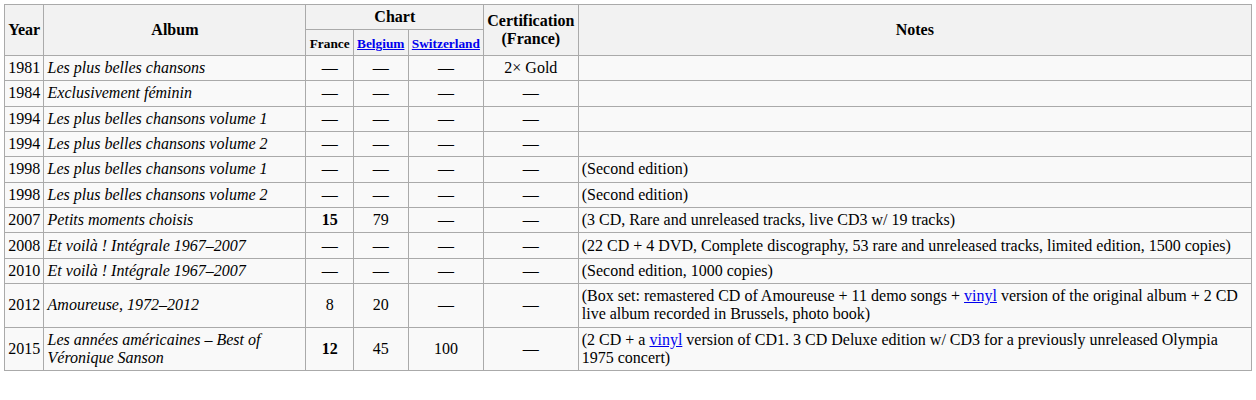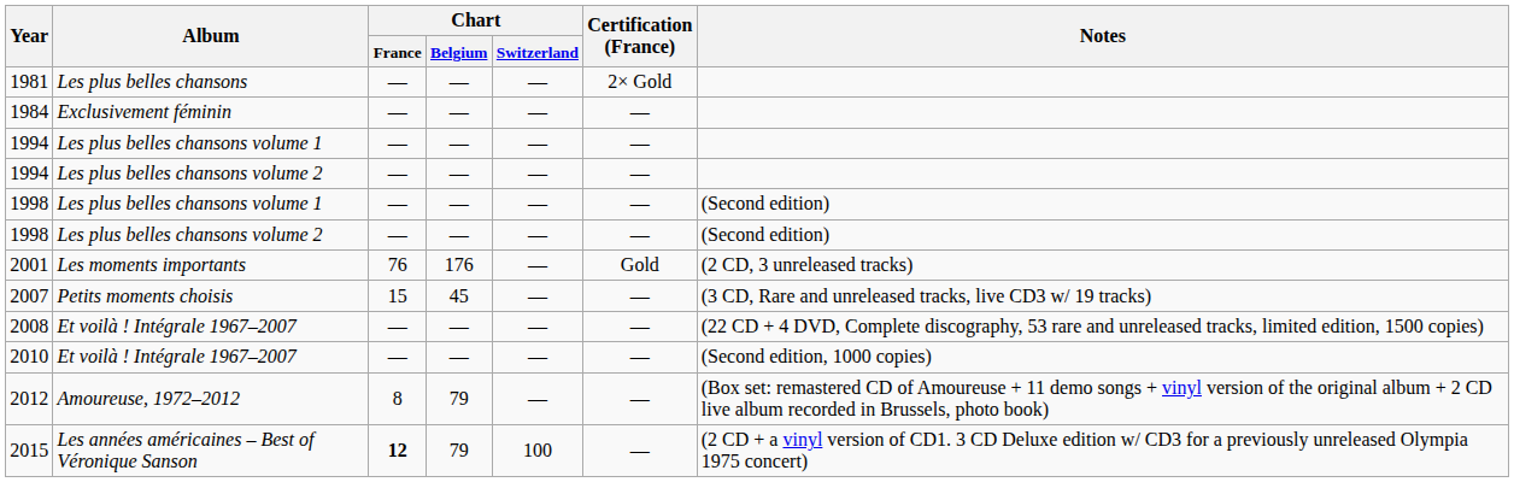 <table class="wikitable">
 <tr>
 <th align="center" rowspan="2">Year</th>
 <th align="center" rowspan="2">Album</th>
 <th align="center" colspan="3">Chart</th>
 <th align="center" rowspan="2" width="50">Certification (France)</th>
 <th align="center" rowspan="2">Notes</th>
 </tr>
 <tr>
 <th width="40"><small>France</small></th>
 <th width="40"><small><a href='#'>Belgium</a></small></th>
 <th width="40"><small><a href='#'>Switzerland</a></small></th>
 </tr>
 <tr>
 <td align="center" rowspan="1">1981</td>
 <td><em>Les plus belles chansons</em></td>
 <td align="center">—</td>
 <td align="center">—</td>
 <td align="center">—</td>
 <td align="center">2× Gold</td>
 <td></td>
 </tr>
 <tr>
 <td align="center" rowspan="1">1984</td>
 <td><em>Exclusivement féminin</em></td>
 <td align="center">—</td>
 <td align="center">—</td>
 <td align="center">—</td>
 <td align="center">—</td>
 <td></td>
 </tr>
 <tr>
 <td align="center" rowspan="1">1994</td>
 <td><em>Les plus belles chansons volume 1</em></td>
 <td align="center">—</td>
 <td align="center">—</td>
 <td align="center">—</td>
 <td align="center">—</td>
 <td></td>
 </tr>
 <tr>
 <td align="center" rowspan="1">1994</td>
 <td><em>Les plus belles chansons volume 2</em></td>
 <td align="center">—</td>
 <td align="center">—</td>
 <td align="center">—</td>
 <td align="center">—</td>
 <td></td>
 </tr>
 <tr>
 <td align="center" rowspan="1">1998</td>
 <td><em>Les plus belles chansons volume 1</em></td>
 <td align="center">—</td>
 <td align="center">—</td>
 <td align="center">—</td>
 <td align="center">—</td>
 <td>(Second edition)</td>
 </tr>
 <tr>
 <td align="center" rowspan="1">1998</td>
 <td><em>Les plus belles chansons volume 2</em></td>
 <td align="center">—</td>
 <td align="center">—</td>
 <td align="center">—</td>
 <td align="center">—</td>
 <td>(Second edition)</td>
 </tr>
 <tr>
+<td align="center" rowspan="1">2001</td>
+<td><em>Les moments importants</em></td>
+<td align="center">76</td>
+<td align="center">176</td>
+<td align="center">—</td>
+<td align="center">Gold</td>
+<td>(2 CD, 3 unreleased tracks)</td>
+</tr>
+<tr>
 <td align="center" rowspan="1">2007</td>
 <td><em>Petits moments choisis</em></td>
-<td align="center"><strong>15</strong></td>
-<td align="center">79</td>
+<td align="center">15</td>
+<td align="center">45</td>
 <td align="center">—</td>
 <td align="center">—</td>
 <td>(3 CD, Rare and unreleased tracks, live CD3 w/ 19 tracks)</td>
 </tr>
 <tr>
 <td align="center" rowspan="1">2008</td>
 <td><em>Et voilà ! Intégrale 1967–2007</em></td>
 <td align="center">—</td>
 <td align="center">—</td>
 <td align="center">—</td>
 <td align="center">—</td>
 <td>(22 CD + 4 DVD, Complete discography, 53 rare and unreleased tracks, limited edition, 1500 copies)</td>
 </tr>
 <tr>
 <td align="center" rowspan="1">2010</td>
 <td><em>Et voilà ! Intégrale 1967–2007</em></td>
 <td align="center">—</td>
 <td align="center">—</td>
 <td align="center">—</td>
 <td align="center">—</td>
 <td>(Second edition, 1000 copies)</td>
 </tr>
 <tr>
 <td align="center" rowspan="1">2012</td>
 <td><em>Amoureuse, 1972–2012</em></td>
 <td align="center">8</td>
-<td align="center">20</td>
+<td align="center">79</td>
 <td align="center">—</td>
 <td align="center">—</td>
 <td>(Box set: remastered CD of Amoureuse + 11 demo songs + <a href='#'>vinyl</a> version of the original album + 2 CD live album recorded in Brussels, photo book)</td>
 </tr>
 <tr>
 <td align="center" rowspan="1">2015</td>
 <td><em>Les années américaines – Best of Véronique Sanson</em></td>
 <td align="center"><strong>12</strong></td>
-<td align="center">45</td>
+<td align="center">79</td>
 <td align="center">100</td>
 <td align="center">—</td>
 <td>(2 CD + a <a href='#'>vinyl</a> version of CD1. 3 CD Deluxe edition w/ CD3 for a previously unreleased Olympia 1975 concert)</td>
 </tr>
 <tr>
 </tr>
 </table>
